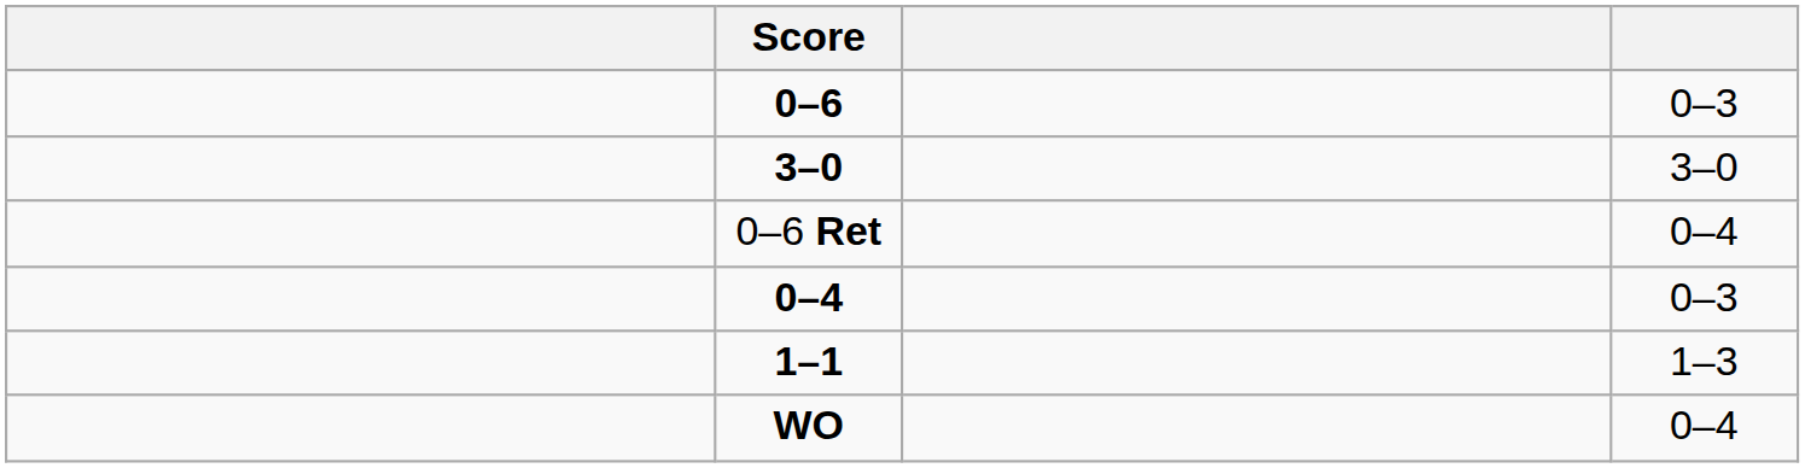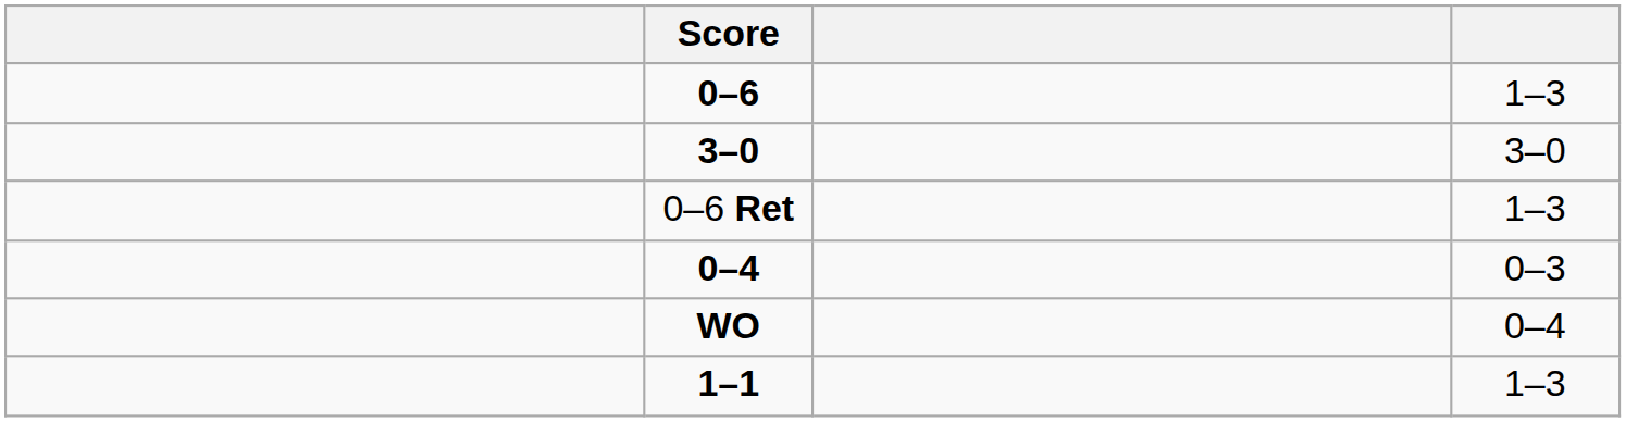 <table class="wikitable" style="text-align: center; ">
 <tr>
 <th align="right" width="270"></th>
 <th width="65">Score</th>
 <th align="left" width="270"></th>
 <th width="65"></th>
 </tr>
 <tr>
 <td align="left"></td>
 <td><strong>0–6</strong></td>
 <td align="left"><strong></strong></td>
-<td>0–3 <strong></strong></td>
+<td>1–3 <strong></strong></td>
 </tr>
 <tr>
 <td align="left"><strong></strong></td>
 <td><strong>3–0</strong></td>
 <td align="left"></td>
 <td>3–0 <strong></strong></td>
 </tr>
 <tr>
 <td align="left"></td>
 <td>0–6 <strong>Ret</strong></td>
 <td align="left"><strong></strong></td>
-<td>0–4 <strong></strong></td>
+<td>1–3 <strong></strong></td>
 </tr>
 <tr>
 <td align="left"></td>
 <td><strong>0–4</strong></td>
 <td align="left"><strong></strong></td>
 <td>0–3 <strong></strong></td>
 </tr>
 <tr>
 <td align="left"></td>
+<td><strong>WO</strong></td>
+<td align="left"><strong></strong></td>
+<td>0–4 <strong></strong></td>
+</tr>
+<tr>
+<td align="left"></td>
 <td><strong>1–1</strong></td>
 <td align="left"><strong></strong></td>
 <td>1–3 <strong></strong></td>
 </tr>
-<tr>
-<td align="left"></td>
-<td><strong>WO</strong></td>
-<td align="left"><strong></strong></td>
-<td>0–4 <strong></strong></td>
-</tr>
 </table>
